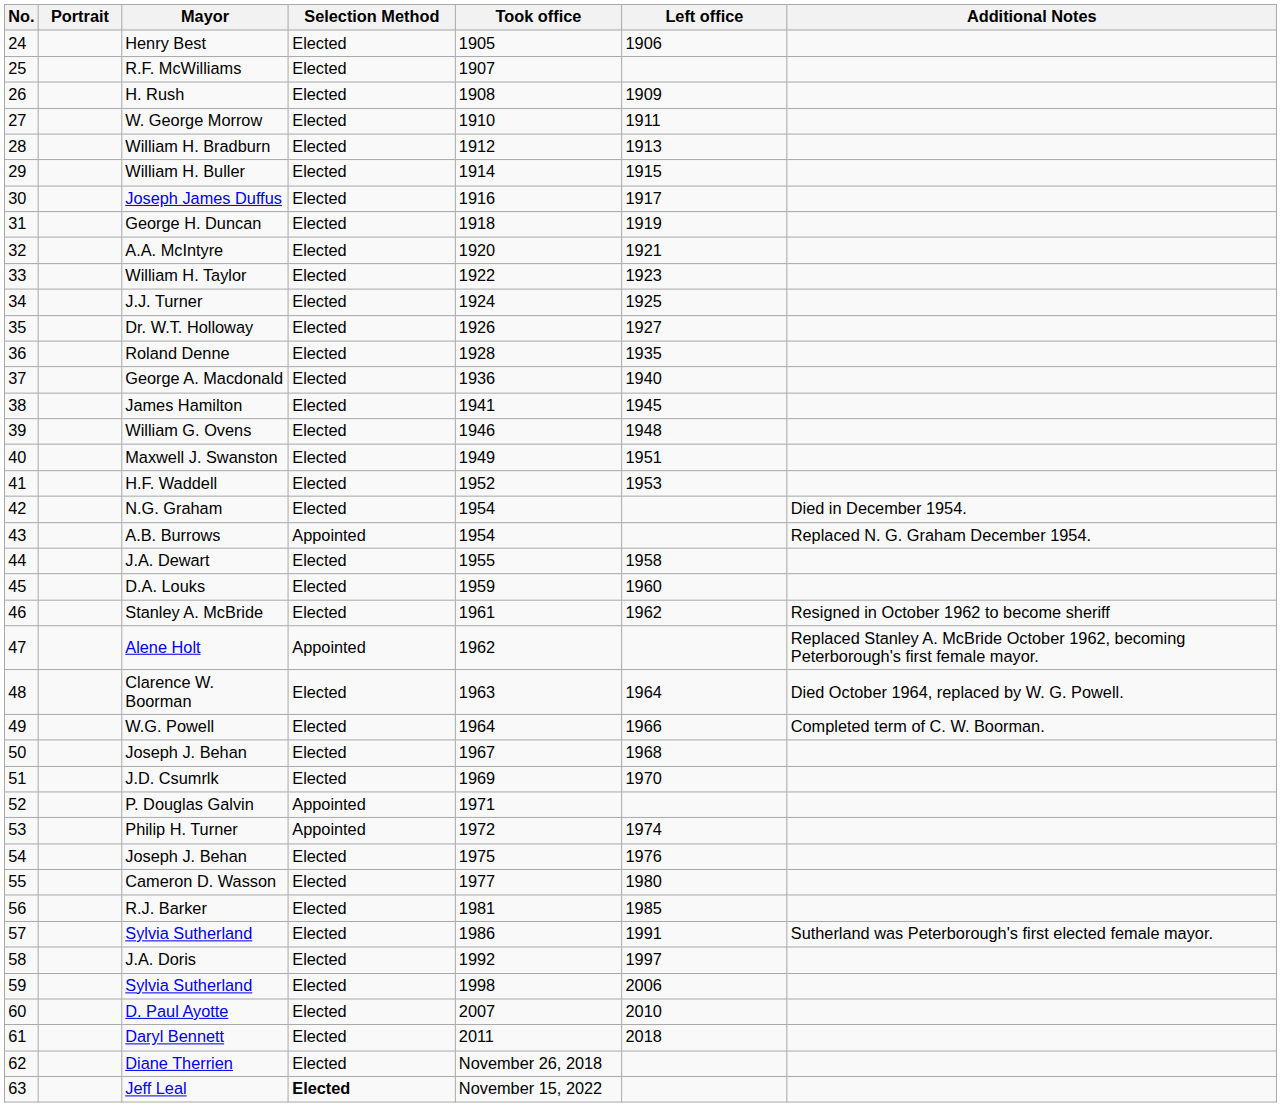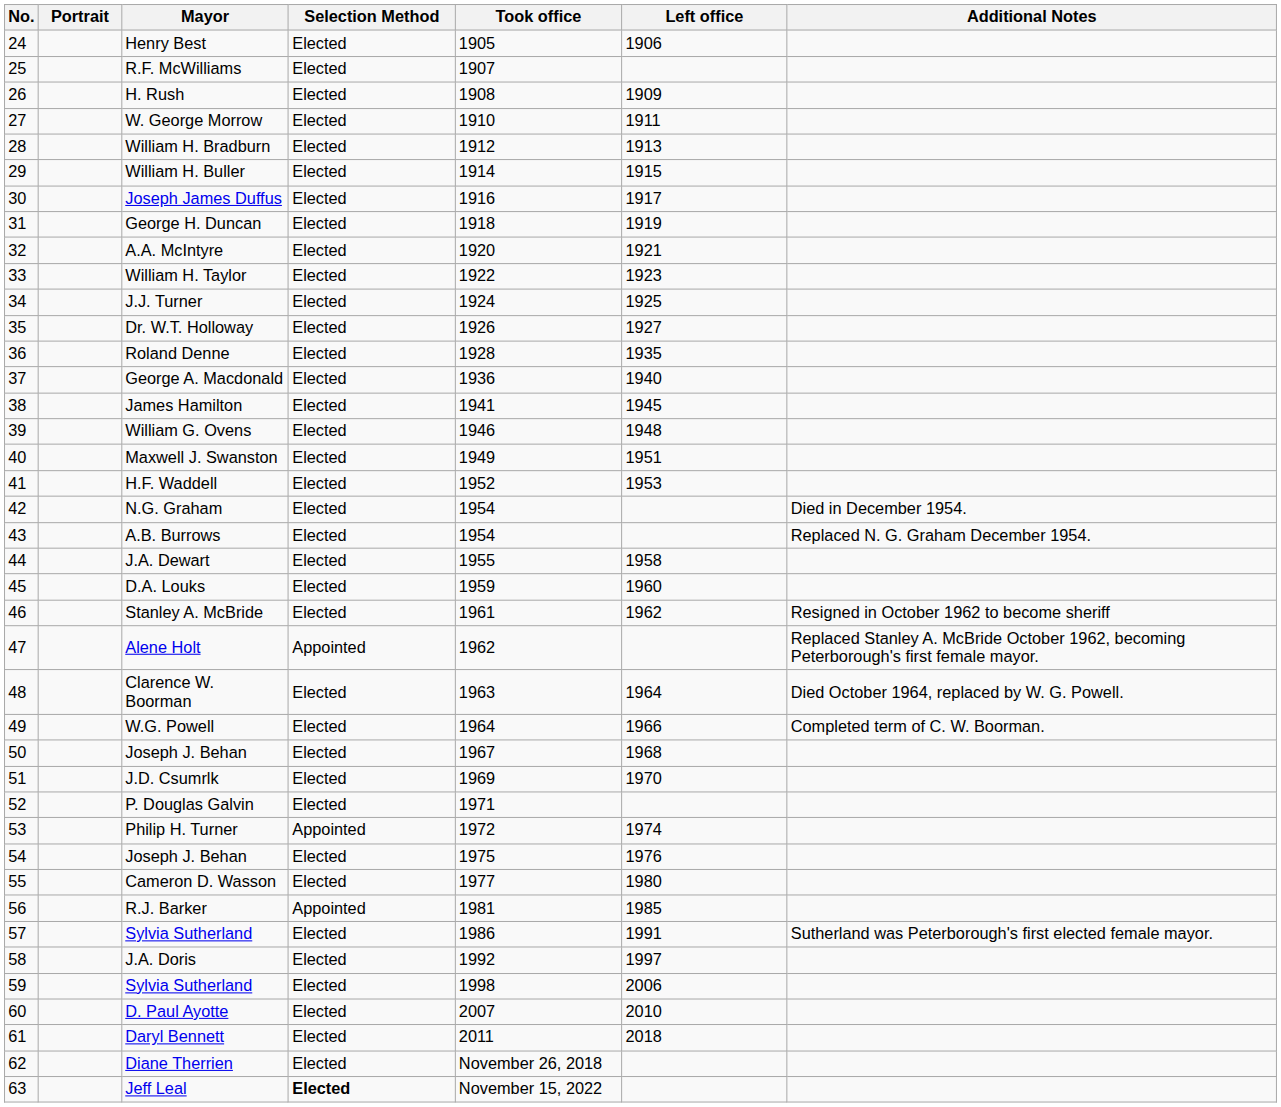 <table class="sortable wikitable" style="text-align:left; font-size:100%;">
 <tr valign=bottom>
 <th width="25px">No.</th>
 <th width="75px">Portrait</th>
 <th width="160px">Mayor</th>
 <th width="160px">Selection Method</th>
 <th width="160px">Took office</th>
 <th width="160px">Left office</th>
 <th width="490px">Additional Notes</th>
 </tr>
 <tr>
 <td>24</td>
 <td></td>
 <td>Henry Best</td>
 <td>Elected</td>
 <td>1905</td>
 <td>1906</td>
 <td></td>
 </tr>
 <tr>
 <td>25</td>
 <td></td>
 <td>R.F. McWilliams</td>
 <td>Elected</td>
 <td>1907</td>
 <td></td>
 <td></td>
 </tr>
 <tr>
 <td>26</td>
 <td></td>
 <td>H. Rush</td>
 <td>Elected</td>
 <td>1908</td>
 <td>1909</td>
 <td></td>
 </tr>
 <tr>
 <td>27</td>
 <td></td>
 <td>W. George Morrow</td>
 <td>Elected</td>
 <td>1910</td>
 <td>1911</td>
 <td></td>
 </tr>
 <tr>
 <td>28</td>
 <td></td>
 <td>William H. Bradburn</td>
 <td>Elected</td>
 <td>1912</td>
 <td>1913</td>
 <td></td>
 </tr>
 <tr>
 <td>29</td>
 <td></td>
 <td>William H. Buller</td>
 <td>Elected</td>
 <td>1914</td>
 <td>1915</td>
 <td></td>
 </tr>
 <tr>
 <td>30</td>
 <td></td>
 <td><a href='#'>Joseph James Duffus</a></td>
 <td>Elected</td>
 <td>1916</td>
 <td>1917</td>
 <td></td>
 </tr>
 <tr>
 <td>31</td>
 <td></td>
 <td>George H. Duncan</td>
 <td>Elected</td>
 <td>1918</td>
 <td>1919</td>
 <td></td>
 </tr>
 <tr>
 <td>32</td>
 <td></td>
 <td>A.A. McIntyre</td>
 <td>Elected</td>
 <td>1920</td>
 <td>1921</td>
 <td></td>
 </tr>
 <tr>
 <td>33</td>
 <td></td>
 <td>William H. Taylor</td>
 <td>Elected</td>
 <td>1922</td>
 <td>1923</td>
 <td></td>
 </tr>
 <tr>
 <td>34</td>
 <td></td>
 <td>J.J. Turner</td>
 <td>Elected</td>
 <td>1924</td>
 <td>1925</td>
 <td></td>
 </tr>
 <tr>
 <td>35</td>
 <td></td>
 <td>Dr. W.T. Holloway</td>
 <td>Elected</td>
 <td>1926</td>
 <td>1927</td>
 <td></td>
 </tr>
 <tr>
 <td>36</td>
 <td></td>
 <td>Roland Denne</td>
 <td>Elected</td>
 <td>1928</td>
 <td>1935</td>
 <td></td>
 </tr>
 <tr>
 <td>37</td>
 <td></td>
 <td>George A. Macdonald</td>
 <td>Elected</td>
 <td>1936</td>
 <td>1940</td>
 <td></td>
 </tr>
 <tr>
 <td>38</td>
 <td></td>
 <td>James Hamilton</td>
 <td>Elected</td>
 <td>1941</td>
 <td>1945</td>
 <td></td>
 </tr>
 <tr>
 <td>39</td>
 <td></td>
 <td>William G. Ovens</td>
 <td>Elected</td>
 <td>1946</td>
 <td>1948</td>
 <td></td>
 </tr>
 <tr>
 <td>40</td>
 <td></td>
 <td>Maxwell J. Swanston</td>
 <td>Elected</td>
 <td>1949</td>
 <td>1951</td>
 <td></td>
 </tr>
 <tr>
 <td>41</td>
 <td></td>
 <td>H.F. Waddell</td>
 <td>Elected</td>
 <td>1952</td>
 <td>1953</td>
 <td></td>
 </tr>
 <tr>
 <td>42</td>
 <td></td>
 <td>N.G. Graham</td>
 <td>Elected</td>
 <td>1954</td>
 <td></td>
 <td>Died in December 1954.</td>
 </tr>
 <tr>
 <td>43</td>
 <td></td>
 <td>A.B. Burrows</td>
-<td>Appointed</td>
+<td>Elected</td>
 <td>1954</td>
 <td></td>
 <td>Replaced N. G. Graham December 1954.</td>
 </tr>
 <tr>
 <td>44</td>
 <td></td>
 <td>J.A. Dewart</td>
 <td>Elected</td>
 <td>1955</td>
 <td>1958</td>
 <td></td>
 </tr>
 <tr>
 <td>45</td>
 <td></td>
 <td>D.A. Louks</td>
 <td>Elected</td>
 <td>1959</td>
 <td>1960</td>
 <td></td>
 </tr>
 <tr>
 <td>46</td>
 <td></td>
 <td>Stanley A. McBride</td>
 <td>Elected</td>
 <td>1961</td>
 <td>1962</td>
 <td>Resigned in October 1962 to become sheriff</td>
 </tr>
 <tr>
 <td>47</td>
 <td></td>
 <td><a href='#'>Alene Holt</a></td>
 <td>Appointed </td>
 <td>1962</td>
 <td></td>
 <td>Replaced Stanley A. McBride October 1962, becoming Peterborough's first female mayor.</td>
 </tr>
 <tr>
 <td>48</td>
 <td></td>
 <td>Clarence W. Boorman</td>
 <td>Elected</td>
 <td>1963</td>
 <td>1964</td>
 <td>Died October 1964, replaced by W. G. Powell.</td>
 </tr>
 <tr>
 <td>49</td>
 <td></td>
 <td>W.G. Powell</td>
 <td>Elected</td>
 <td>1964</td>
 <td>1966</td>
 <td>Completed term of C. W. Boorman.</td>
 </tr>
 <tr>
 <td>50</td>
 <td></td>
 <td>Joseph J. Behan</td>
 <td>Elected</td>
 <td>1967</td>
 <td>1968</td>
 <td></td>
 </tr>
 <tr>
 <td>51</td>
 <td></td>
 <td>J.D. Csumrlk</td>
 <td>Elected</td>
 <td>1969</td>
 <td>1970</td>
 <td></td>
 </tr>
 <tr>
 <td>52</td>
 <td></td>
 <td>P. Douglas Galvin</td>
-<td>Appointed</td>
+<td>Elected</td>
 <td>1971</td>
 <td></td>
 <td></td>
 </tr>
 <tr>
 <td>53</td>
 <td></td>
 <td>Philip H. Turner</td>
 <td>Appointed</td>
 <td>1972</td>
 <td>1974</td>
 <td></td>
 </tr>
 <tr>
 <td>54</td>
 <td></td>
 <td>Joseph J. Behan</td>
 <td>Elected</td>
 <td>1975</td>
 <td>1976</td>
 <td></td>
 </tr>
 <tr>
 <td>55</td>
 <td></td>
 <td>Cameron D. Wasson</td>
 <td>Elected</td>
 <td>1977</td>
 <td>1980</td>
 <td></td>
 </tr>
 <tr>
 <td>56</td>
 <td></td>
 <td>R.J. Barker</td>
-<td>Elected</td>
+<td>Appointed</td>
 <td>1981</td>
 <td>1985</td>
 <td></td>
 </tr>
 <tr>
 <td>57</td>
 <td></td>
 <td><a href='#'>Sylvia Sutherland</a></td>
 <td>Elected</td>
 <td>1986</td>
 <td>1991</td>
 <td>Sutherland was Peterborough's first elected female mayor.</td>
 </tr>
 <tr>
 <td>58</td>
 <td></td>
 <td>J.A. Doris</td>
 <td>Elected</td>
 <td>1992</td>
 <td>1997</td>
 <td></td>
 </tr>
 <tr>
 <td>59</td>
 <td></td>
 <td><a href='#'>Sylvia Sutherland</a></td>
 <td>Elected</td>
 <td>1998</td>
 <td>2006</td>
 <td></td>
 </tr>
 <tr>
 <td>60</td>
 <td></td>
 <td><a href='#'>D. Paul Ayotte</a></td>
 <td>Elected</td>
 <td>2007</td>
 <td>2010</td>
 <td></td>
 </tr>
 <tr>
 <td>61</td>
 <td></td>
 <td><a href='#'>Daryl Bennett</a></td>
 <td>Elected</td>
 <td>2011</td>
 <td>2018</td>
 <td></td>
 </tr>
 <tr>
 <td>62</td>
 <td></td>
 <td><a href='#'>Diane Therrien</a></td>
 <td>Elected</td>
 <td>November 26, 2018</td>
 <td></td>
 <td></td>
 </tr>
 <tr>
 <td>63</td>
 <td></td>
 <td><a href='#'>Jeff Leal</a></td>
 <td><strong>Elected</strong></td>
 <td>November 15, 2022</td>
 <td></td>
 <td></td>
 </tr>
 </table>
